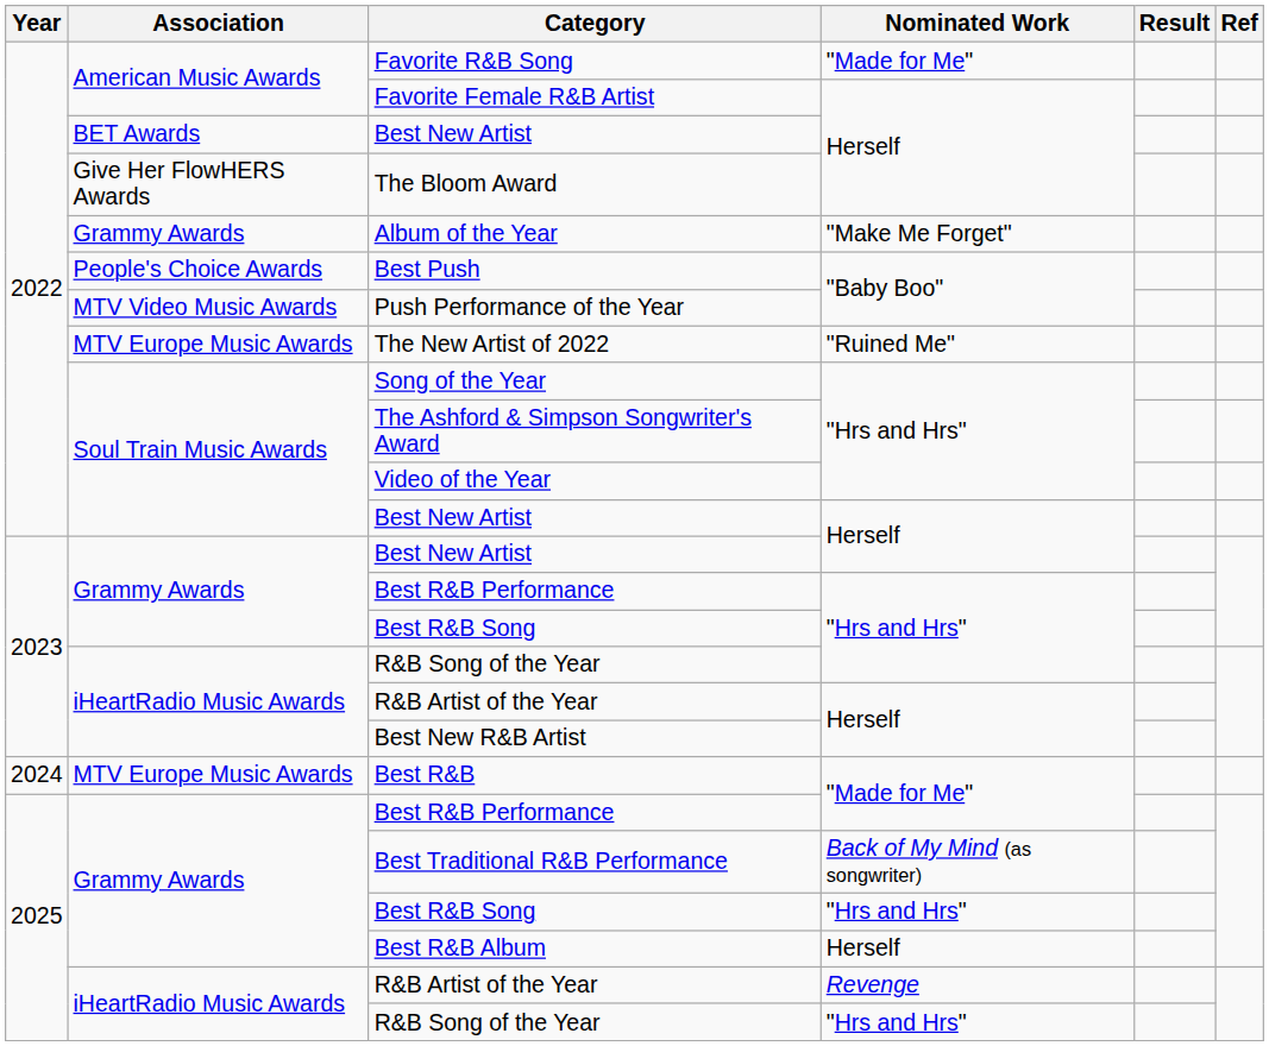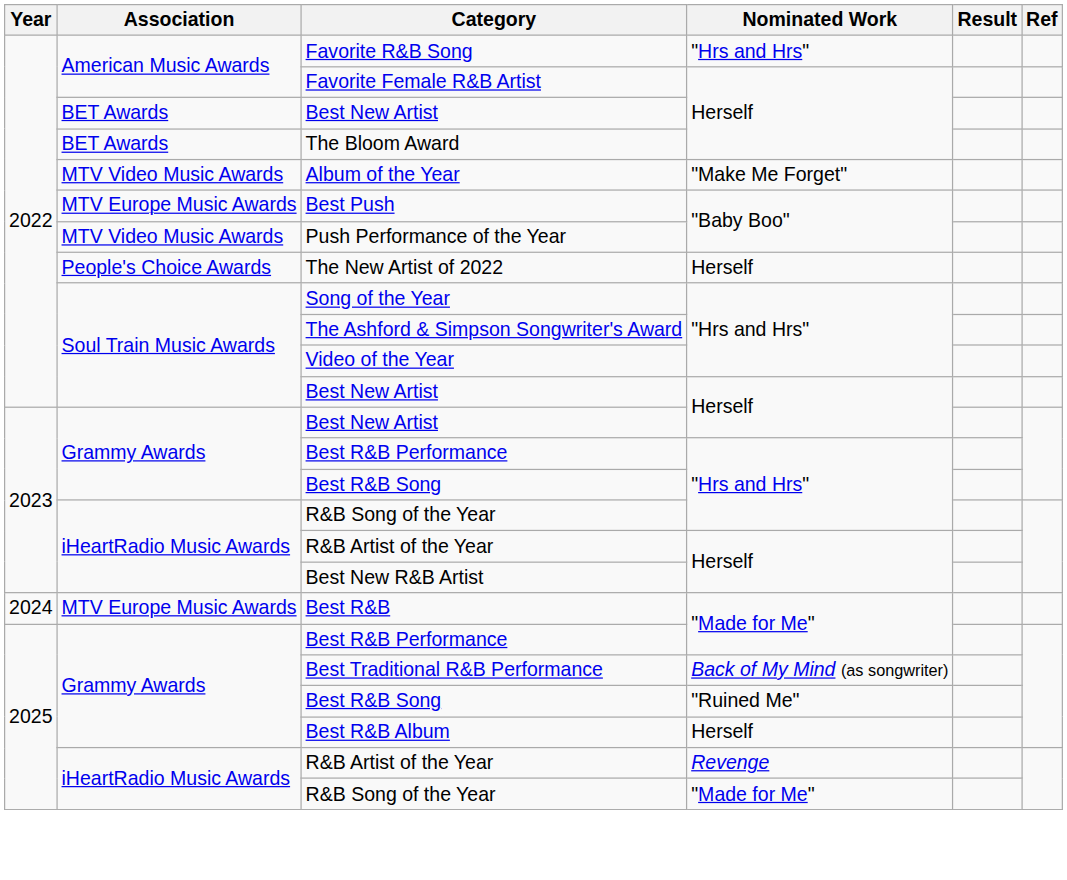 <table class="wikitable">
 <tr>
 <th>Year</th>
 <th>Association</th>
 <th>Category</th>
 <th>Nominated Work</th>
 <th>Result</th>
 <th>Ref</th>
 </tr>
 <tr>
 <td rowspan="12">2022</td>
 <td rowspan="2"><a href='#'>American Music Awards</a></td>
 <td><a href='#'>Favorite R&B Song</a></td>
-<td>"<a href='#'>Made for Me</a>"</td>
+<td>"<a href='#'>Hrs and Hrs</a>"</td>
 <td></td>
 <td></td>
 </tr>
 <tr>
 <td><a href='#'>Favorite Female R&B Artist</a></td>
 <td rowspan="3">Herself</td>
 <td></td>
 <td></td>
 </tr>
 <tr>
 <td><a href='#'>BET Awards</a></td>
 <td><a href='#'>Best New Artist</a></td>
 <td></td>
 <td></td>
 </tr>
 <tr>
-<td>Give Her FlowHERS Awards</td>
+<td><a href='#'>BET Awards</a></td>
 <td>The Bloom Award</td>
 <td></td>
 <td align="center"></td>
 </tr>
 <tr>
-<td><a href='#'>Grammy Awards</a></td>
+<td><a href='#'>MTV Video Music Awards</a></td>
 <td><a href='#'>Album of the Year</a></td>
 <td>"Make Me Forget"</td>
 <td></td>
 <td align="center"></td>
 </tr>
 <tr>
-<td><a href='#'>People's Choice Awards</a></td>
+<td><a href='#'>MTV Europe Music Awards</a></td>
 <td><a href='#'>Best Push</a></td>
 <td rowspan="2">"Baby Boo"</td>
 <td></td>
 <td></td>
 </tr>
 <tr>
 <td><a href='#'>MTV Video Music Awards</a></td>
 <td>Push Performance of the Year</td>
 <td></td>
 <td align="center"></td>
 </tr>
 <tr>
-<td><a href='#'>MTV Europe Music Awards</a></td>
+<td><a href='#'>People's Choice Awards</a></td>
 <td>The New Artist of 2022</td>
-<td>"Ruined Me"</td>
+<td>Herself</td>
 <td></td>
 <td></td>
 </tr>
 <tr>
 <td rowspan="4"><a href='#'>Soul Train Music Awards</a></td>
 <td><a href='#'>Song of the Year</a></td>
 <td rowspan="3">"Hrs and Hrs"</td>
 <td></td>
 <td></td>
 </tr>
 <tr>
 <td><a href='#'>The Ashford & Simpson Songwriter's Award</a></td>
 <td></td>
 <td></td>
 </tr>
 <tr>
 <td><a href='#'>Video of the Year</a></td>
 <td></td>
 <td></td>
 </tr>
 <tr>
 <td><a href='#'>Best New Artist</a></td>
 <td rowspan="2">Herself</td>
 <td></td>
 <td></td>
 </tr>
 <tr>
 <td rowspan="6">2023</td>
 <td rowspan="3"><a href='#'>Grammy Awards</a></td>
 <td><a href='#'>Best New Artist</a></td>
 <td></td>
 <td rowspan="3" align="center"></td>
 </tr>
 <tr>
 <td><a href='#'>Best R&B Performance</a></td>
 <td rowspan="3">"<a href='#'>Hrs and Hrs</a>"</td>
 <td></td>
 </tr>
 <tr>
 <td><a href='#'>Best R&B Song</a></td>
 <td></td>
 </tr>
 <tr>
 <td rowspan="3"><a href='#'>iHeartRadio Music Awards</a></td>
 <td>R&B Song of the Year</td>
 <td></td>
 <td rowspan="3" align="center"></td>
 </tr>
 <tr>
 <td>R&B Artist of the Year</td>
 <td rowspan="2">Herself</td>
 <td></td>
 </tr>
 <tr>
 <td>Best New R&B Artist</td>
 <td></td>
 </tr>
 <tr>
 <td>2024</td>
 <td><a href='#'>MTV Europe Music Awards</a></td>
 <td><a href='#'>Best R&B</a></td>
 <td rowspan="2">"<a href='#'>Made for Me</a>"</td>
 <td></td>
 <td></td>
 </tr>
 <tr>
 <td rowspan="6">2025</td>
 <td rowspan="4"><a href='#'>Grammy Awards</a></td>
 <td><a href='#'>Best R&B Performance</a></td>
 <td></td>
 <td rowspan="4" align="center"></td>
 </tr>
 <tr>
 <td><a href='#'>Best Traditional R&B Performance</a></td>
 <td><em><a href='#'>Back of My Mind</a></em> <small>(as songwriter)</small></td>
 <td></td>
 </tr>
 <tr>
 <td><a href='#'>Best R&B Song</a></td>
-<td>"<a href='#'>Hrs and Hrs</a>"</td>
+<td>"Ruined Me"</td>
 <td></td>
 </tr>
 <tr>
 <td><a href='#'>Best R&B Album</a></td>
 <td>Herself</td>
 <td></td>
 </tr>
 <tr>
 <td rowspan="2"><a href='#'>iHeartRadio Music Awards</a></td>
 <td>R&B Artist of the Year</td>
 <td><em><a href='#'>Revenge</a></em></td>
 <td></td>
 <td rowspan="2" align="center"></td>
 </tr>
 <tr>
 <td>R&B Song of the Year</td>
-<td>"<a href='#'>Hrs and Hrs</a>"</td>
+<td>"<a href='#'>Made for Me</a>"</td>
 <td></td>
 </tr>
 <tr>
 </tr>
 </table>
